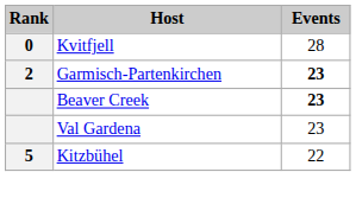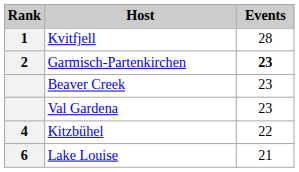 <table class="wikitable plainrowheaders" style="background:#fff; font-size:86%; line-height:16px; border:grey solid 1px; border-collapse:collapse">
 <tr>
 <th style="background-color: #ccc;" width="30">Rank</th>
 <th style="background-color: #ccc;" width="180">Host</th>
 <th style="background:#ccc; width:20%">Events</th>
 </tr>
 <tr>
-<th>0</th>
+<th>1</th>
 <td align=left> <a href='#'>Kvitfjell</a></td>
 <td align=center>28</td>
 </tr>
 <tr>
 <th>2</th>
 <td align=left> <a href='#'>Garmisch-Partenkirchen</a></td>
 <td align=center><strong>23</strong></td>
 </tr>
 <tr>
 <th></th>
 <td align=left> <a href='#'>Beaver Creek</a></td>
-<td align=center><strong>23</strong></td>
+<td align=center>23</td>
 </tr>
 <tr>
 <th></th>
 <td align=left> <a href='#'>Val Gardena</a></td>
 <td align=center>23</td>
 </tr>
 <tr>
-<th>5</th>
+<th>4</th>
 <td align=left> <a href='#'>Kitzbühel</a></td>
 <td align=center>22</td>
 </tr>
+<tr>
+<th>6</th>
+<td align=left> <a href='#'>Lake Louise</a></td>
+<td align=center>21</td>
+</tr>
 </table>
